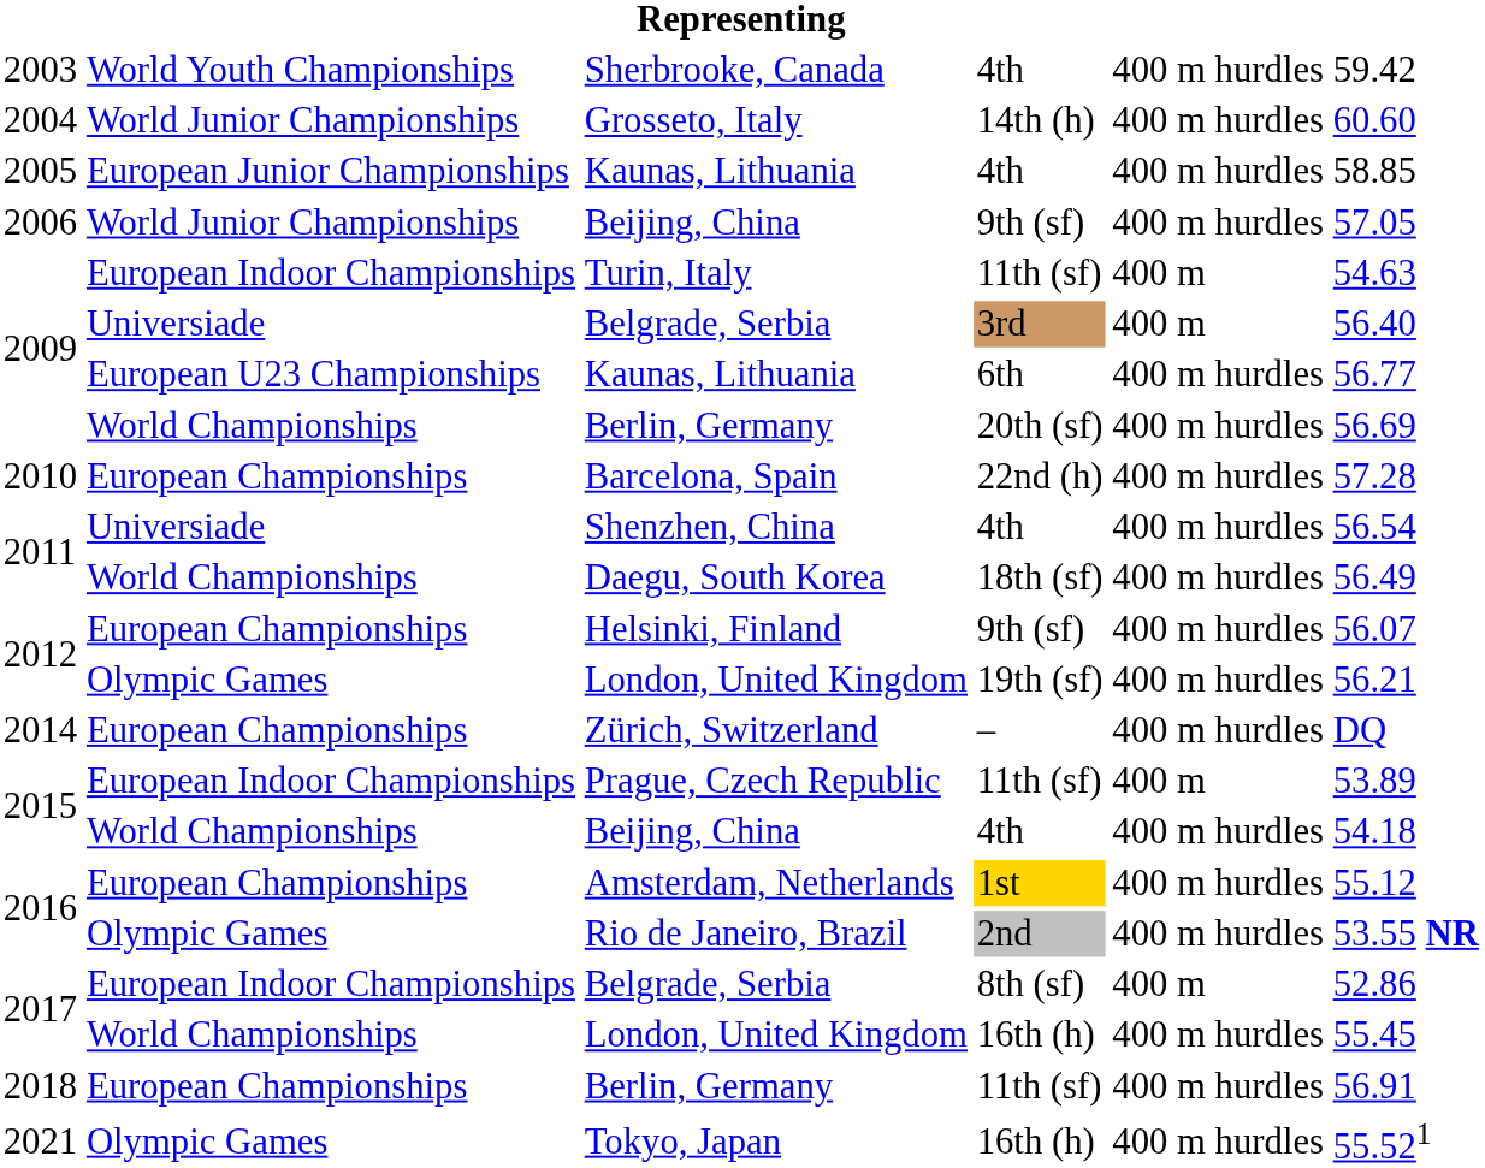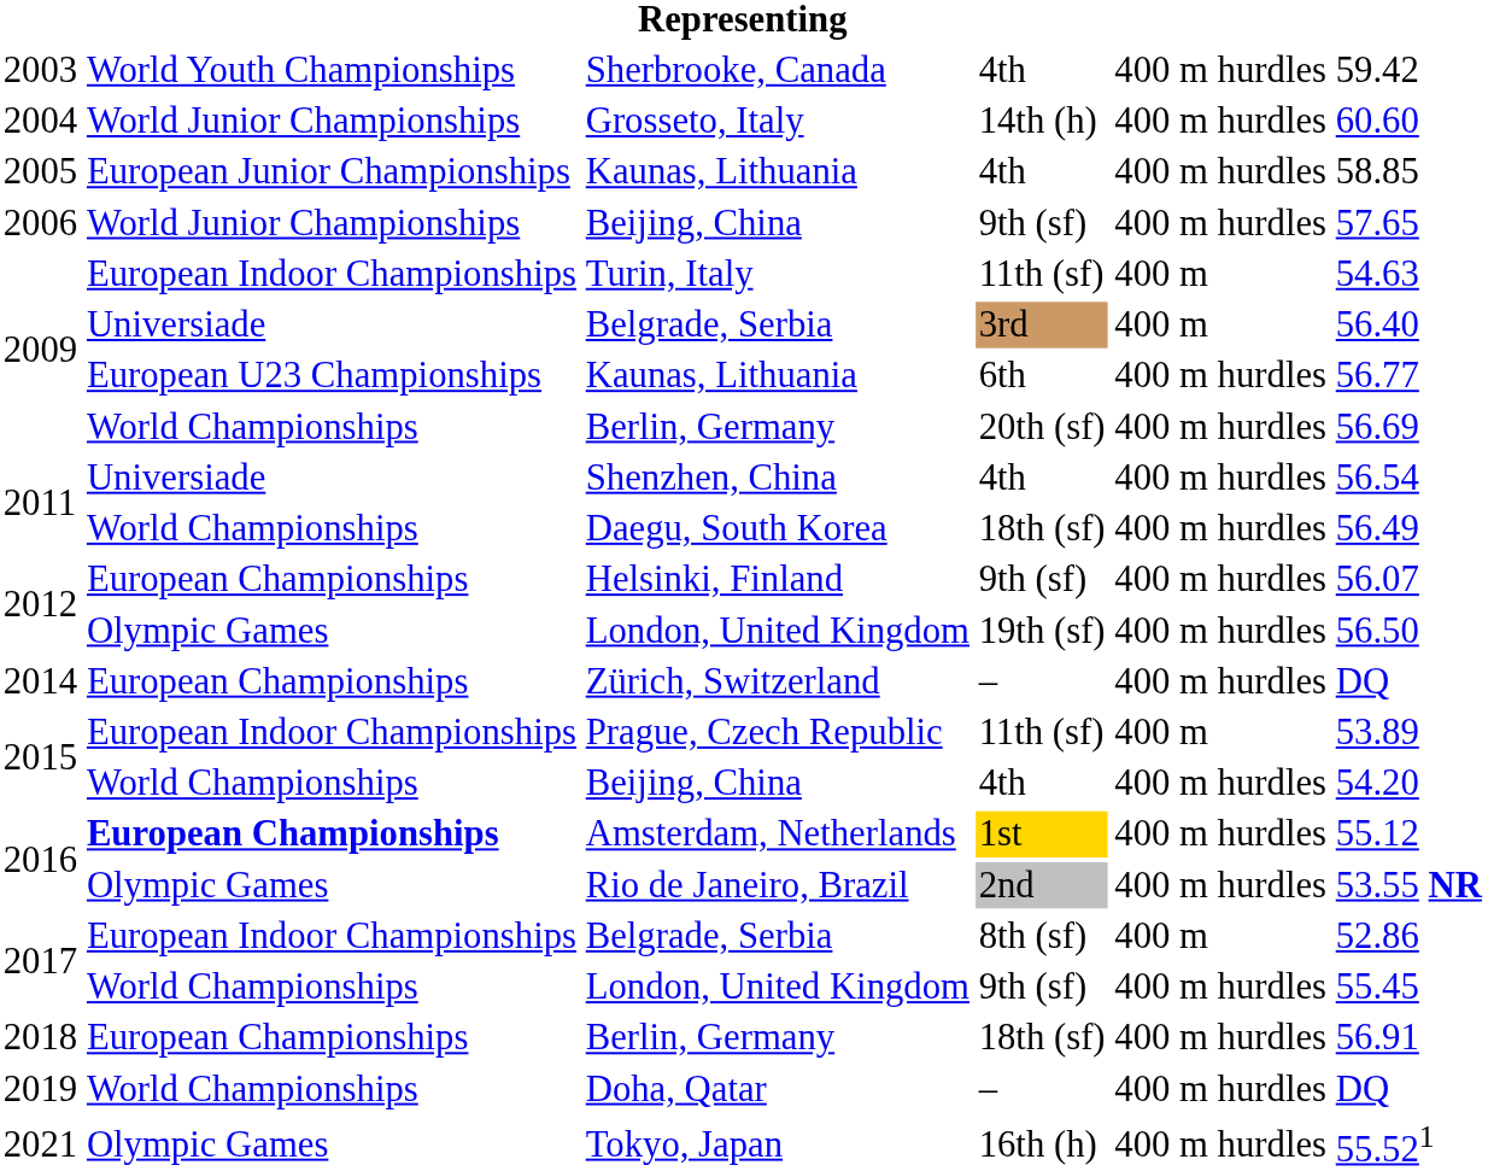 <table>
 <tr>
 <th colspan="6">Representing </th>
 </tr>
 <tr>
 <td>2003</td>
 <td><a href='#'>World Youth Championships</a></td>
 <td><a href='#'>Sherbrooke, Canada</a></td>
 <td>4th</td>
 <td>400 m hurdles</td>
 <td>59.42</td>
 </tr>
 <tr>
 <td>2004</td>
 <td><a href='#'>World Junior Championships</a></td>
 <td><a href='#'>Grosseto, Italy</a></td>
 <td>14th (h)</td>
 <td>400 m hurdles</td>
 <td><a href='#'>60.60</a></td>
 </tr>
 <tr>
 <td>2005</td>
 <td><a href='#'>European Junior Championships</a></td>
 <td><a href='#'>Kaunas, Lithuania</a></td>
 <td>4th</td>
 <td>400 m hurdles</td>
 <td>58.85</td>
 </tr>
 <tr>
 <td>2006</td>
 <td><a href='#'>World Junior Championships</a></td>
 <td><a href='#'>Beijing, China</a></td>
 <td>9th (sf)</td>
 <td>400 m hurdles</td>
-<td><a href='#'>57.05</a></td>
+<td><a href='#'>57.65</a></td>
 </tr>
 <tr>
 <td rowspan=4>2009</td>
 <td><a href='#'>European Indoor Championships</a></td>
 <td><a href='#'>Turin, Italy</a></td>
 <td>11th (sf)</td>
 <td>400 m</td>
 <td><a href='#'>54.63</a></td>
 </tr>
 <tr>
 <td><a href='#'>Universiade</a></td>
 <td><a href='#'>Belgrade, Serbia</a></td>
 <td bgcolor=cc9966>3rd</td>
 <td>400 m</td>
 <td><a href='#'>56.40</a></td>
 </tr>
 <tr>
 <td><a href='#'>European U23 Championships</a></td>
 <td><a href='#'>Kaunas, Lithuania</a></td>
 <td>6th</td>
 <td>400 m hurdles</td>
 <td><a href='#'>56.77</a></td>
 </tr>
 <tr>
 <td><a href='#'>World Championships</a></td>
 <td><a href='#'>Berlin, Germany</a></td>
 <td>20th (sf)</td>
 <td>400 m hurdles</td>
 <td><a href='#'>56.69</a></td>
 </tr>
 <tr>
-<td>2010</td>
-<td><a href='#'>European Championships</a></td>
-<td><a href='#'>Barcelona, Spain</a></td>
-<td>22nd (h)</td>
-<td>400 m hurdles</td>
-<td><a href='#'>57.28</a></td>
-</tr>
-<tr>
 <td rowspan=2>2011</td>
 <td><a href='#'>Universiade</a></td>
 <td><a href='#'>Shenzhen, China</a></td>
 <td>4th</td>
 <td>400 m hurdles</td>
 <td><a href='#'>56.54</a></td>
 </tr>
 <tr>
 <td><a href='#'>World Championships</a></td>
 <td><a href='#'>Daegu, South Korea</a></td>
 <td>18th (sf)</td>
 <td>400 m hurdles</td>
 <td><a href='#'>56.49</a></td>
 </tr>
 <tr>
 <td rowspan=2>2012</td>
 <td><a href='#'>European Championships</a></td>
 <td><a href='#'>Helsinki, Finland</a></td>
 <td>9th (sf)</td>
 <td>400 m hurdles</td>
 <td><a href='#'>56.07</a></td>
 </tr>
 <tr>
 <td><a href='#'>Olympic Games</a></td>
 <td><a href='#'>London, United Kingdom</a></td>
 <td>19th (sf)</td>
 <td>400 m hurdles</td>
-<td><a href='#'>56.21</a></td>
+<td><a href='#'>56.50</a></td>
 </tr>
 <tr>
 <td>2014</td>
 <td><a href='#'>European Championships</a></td>
 <td><a href='#'>Zürich, Switzerland</a></td>
 <td>–</td>
 <td>400 m hurdles</td>
 <td><a href='#'>DQ</a></td>
 </tr>
 <tr>
 <td rowspan=2>2015</td>
 <td><a href='#'>European Indoor Championships</a></td>
 <td><a href='#'>Prague, Czech Republic</a></td>
 <td>11th (sf)</td>
 <td>400 m</td>
 <td><a href='#'>53.89</a></td>
 </tr>
 <tr>
 <td><a href='#'>World Championships</a></td>
 <td><a href='#'>Beijing, China</a></td>
 <td>4th</td>
 <td>400 m hurdles</td>
-<td><a href='#'>54.18</a></td>
+<td><a href='#'>54.20</a></td>
 </tr>
 <tr>
 <td rowspan=2>2016</td>
-<td><a href='#'>European Championships</a></td>
+<td><strong><a href='#'>European Championships</a></strong></td>
 <td><a href='#'>Amsterdam, Netherlands</a></td>
 <td bgcolor=gold>1st</td>
 <td>400 m hurdles</td>
 <td><a href='#'>55.12</a></td>
 </tr>
 <tr>
 <td><a href='#'>Olympic Games</a></td>
 <td><a href='#'>Rio de Janeiro, Brazil</a></td>
 <td bgcolor=silver>2nd</td>
 <td>400 m hurdles</td>
 <td><a href='#'>53.55</a> <strong><a href='#'>NR</a></strong></td>
 </tr>
 <tr>
 <td rowspan=2>2017</td>
 <td><a href='#'>European Indoor Championships</a></td>
 <td><a href='#'>Belgrade, Serbia</a></td>
 <td>8th (sf)</td>
 <td>400 m</td>
 <td><a href='#'>52.86</a></td>
 </tr>
 <tr>
 <td><a href='#'>World Championships</a></td>
 <td><a href='#'>London, United Kingdom</a></td>
-<td>16th (h)</td>
+<td>9th (sf)</td>
 <td>400 m hurdles</td>
 <td><a href='#'>55.45</a></td>
 </tr>
 <tr>
 <td>2018</td>
 <td><a href='#'>European Championships</a></td>
 <td><a href='#'>Berlin, Germany</a></td>
-<td>11th (sf)</td>
+<td>18th (sf)</td>
 <td>400 m hurdles</td>
 <td><a href='#'>56.91</a></td>
+</tr>
+<tr>
+<td>2019</td>
+<td><a href='#'>World Championships</a></td>
+<td><a href='#'>Doha, Qatar</a></td>
+<td>–</td>
+<td>400 m hurdles</td>
+<td><a href='#'>DQ</a></td>
 </tr>
 <tr>
 <td>2021</td>
 <td><a href='#'>Olympic Games</a></td>
 <td><a href='#'>Tokyo, Japan</a></td>
 <td>16th (h)</td>
 <td>400 m hurdles</td>
 <td><a href='#'>55.52</a><sup>1</sup></td>
 </tr>
 </table>
